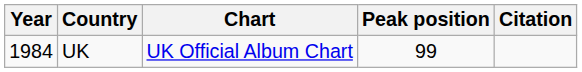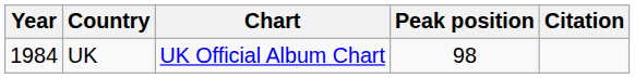 <table class="wikitable">
 <tr>
 <th align="left">Year</th>
 <th align="left">Country</th>
 <th align="left">Chart</th>
 <th align="left">Peak position</th>
 <th align="left">Citation</th>
 </tr>
 <tr>
 <td align="left">1984</td>
 <td align="left">UK</td>
 <td align="left"><a href='#'>UK Official Album Chart</a></td>
-<td align="center">99</td>
+<td align="center">98</td>
 <td align="center"></td>
 </tr>
 </table>
